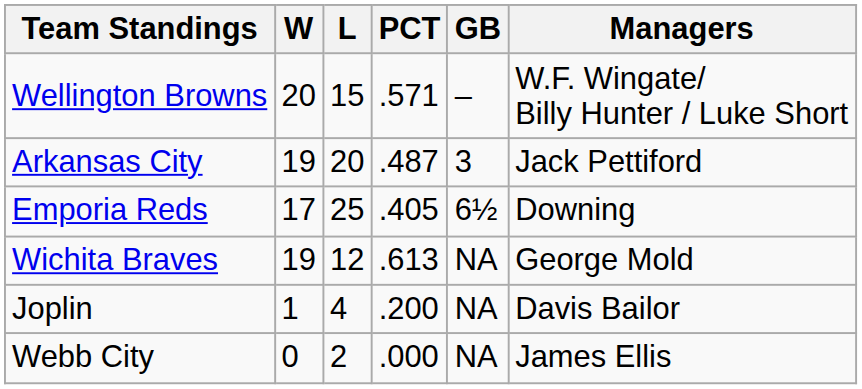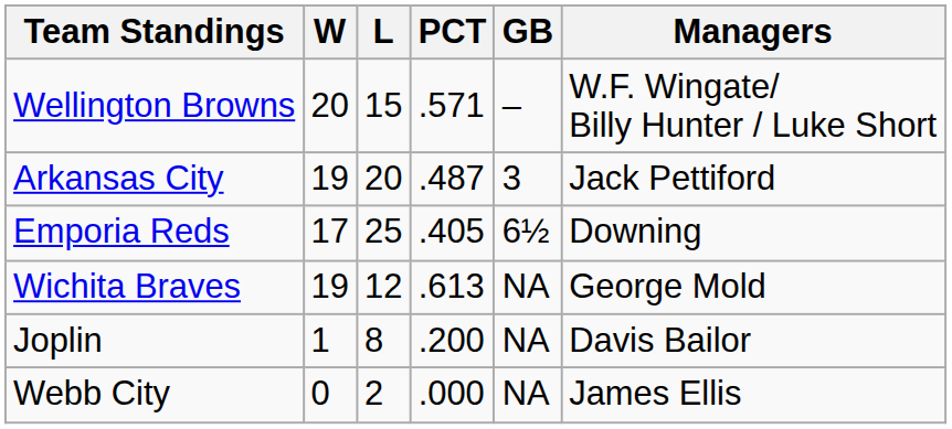 <table class="wikitable">
 <tr align=center>
 <th>Team Standings</th>
 <th>W</th>
 <th>L</th>
 <th>PCT</th>
 <th>GB</th>
 <th>Managers</th>
 </tr>
 <tr>
 <td><a href='#'>Wellington Browns</a></td>
 <td>20</td>
 <td>15</td>
 <td>.571</td>
 <td>–</td>
 <td>W.F. Wingate/<br>Billy Hunter / Luke Short</td>
 </tr>
 <tr>
 <td><a href='#'>Arkansas City</a></td>
 <td>19</td>
 <td>20</td>
 <td>.487</td>
 <td>3</td>
 <td>Jack Pettiford</td>
 </tr>
 <tr>
 <td><a href='#'>Emporia Reds</a></td>
 <td>17</td>
 <td>25</td>
 <td>.405</td>
 <td>6½</td>
 <td>Downing</td>
 </tr>
 <tr>
 <td><a href='#'>Wichita Braves</a></td>
 <td>19</td>
 <td>12</td>
 <td>.613</td>
 <td>NA</td>
 <td>George Mold</td>
 </tr>
 <tr>
 <td>Joplin</td>
 <td>1</td>
-<td>4</td>
+<td>8</td>
 <td>.200</td>
 <td>NA</td>
 <td>Davis Bailor</td>
 </tr>
 <tr>
 <td>Webb City</td>
 <td>0</td>
 <td>2</td>
 <td>.000</td>
 <td>NA</td>
 <td>James Ellis</td>
 </tr>
 </table>
